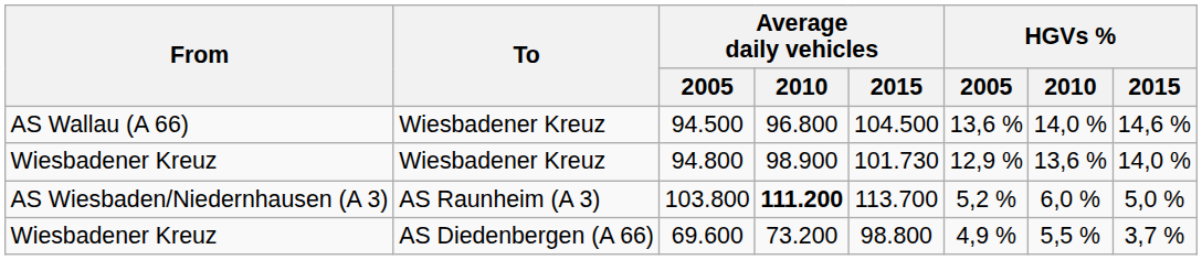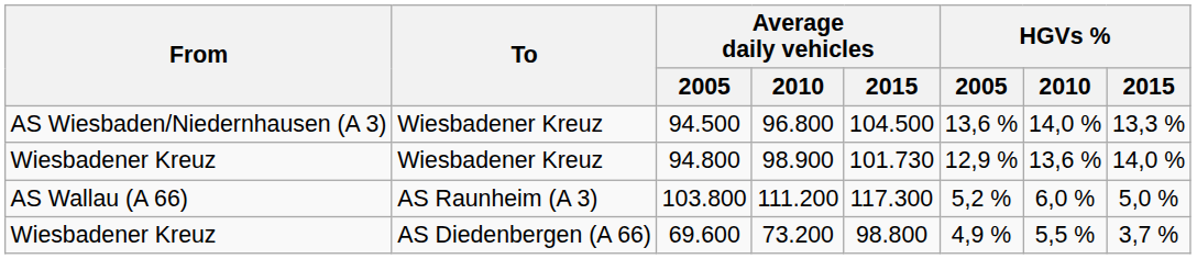 <table class="wikitable">
 <tr>
 <th rowspan="2">From</th>
 <th rowspan="2">To</th>
 <th colspan="3">Average<br>daily vehicles</th>
 <th colspan="3">HGVs %</th>
 </tr>
 <tr>
 <th>2005</th>
 <th>2010</th>
 <th>2015</th>
 <th>2005</th>
 <th>2010</th>
 <th>2015</th>
 </tr>
 <tr>
-<td>AS Wallau (A 66)</td>
+<td>AS Wiesbaden/Niedernhausen (A 3)</td>
 <td>Wiesbadener Kreuz</td>
 <td style="text-align:center">94.500</td>
 <td style="text-align:center">96.800</td>
 <td style="text-align:center">104.500</td>
 <td style="text-align:center">13,6 %</td>
 <td style="text-align:center">14,0 %</td>
-<td style="text-align:center">14,6 %</td>
+<td style="text-align:center">13,3 %</td>
 </tr>
 <tr>
 <td>Wiesbadener Kreuz</td>
 <td>Wiesbadener Kreuz</td>
 <td style="text-align:center">94.800</td>
 <td style="text-align:center">98.900</td>
 <td style="text-align:center">101.730</td>
 <td style="text-align:center">12,9 %</td>
 <td style="text-align:center">13,6 %</td>
 <td style="text-align:center">14,0 %</td>
 </tr>
 <tr>
-<td>AS Wiesbaden/Niedernhausen (A 3)</td>
+<td>AS Wallau (A 66)</td>
 <td>AS Raunheim (A 3)</td>
 <td style="text-align:center">103.800</td>
-<td style="text-align:center"><strong>111.200</strong></td>
-<td style="text-align:center">113.700</td>
+<td style="text-align:center">111.200</td>
+<td style="text-align:center">117.300</td>
 <td style="text-align:center">5,2 %</td>
 <td style="text-align:center">6,0 %</td>
 <td style="text-align:center">5,0 %</td>
 </tr>
 <tr>
 <td>Wiesbadener Kreuz</td>
 <td>AS Diedenbergen (A 66)</td>
 <td style="text-align:center">69.600</td>
 <td style="text-align:center">73.200</td>
 <td style="text-align:center">98.800</td>
 <td style="text-align:center">4,9 %</td>
 <td style="text-align:center">5,5 %</td>
 <td style="text-align:center">3,7 %</td>
 </tr>
 </table>
